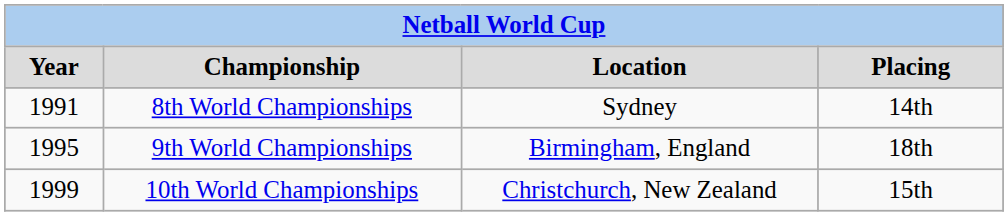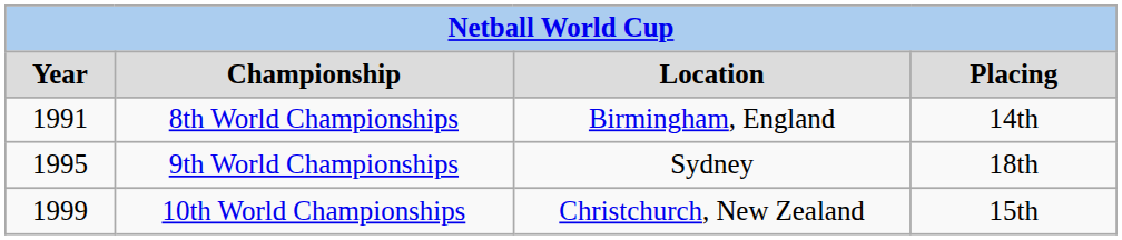 <table class=wikitable style="text-align:center; font-size:90%">
 <tr>
 <th colspan=4 style=background:#ABCDEF><a href='#'>Netball World Cup</a></th>
 </tr>
 <tr>
 <th width=50 style=background:gainsboro>Year</th>
 <th width=200 style=background:gainsboro>Championship</th>
 <th width=200 style=background:gainsboro>Location</th>
 <th width=100 style=background:gainsboro>Placing</th>
 </tr>
 <tr>
 <td>1991</td>
 <td><a href='#'>8th World Championships</a></td>
-<td>Sydney</td>
+<td><a href='#'>Birmingham</a>, England</td>
 <td>14th</td>
 </tr>
 <tr>
 <td>1995</td>
 <td><a href='#'>9th World Championships</a></td>
-<td><a href='#'>Birmingham</a>, England</td>
+<td>Sydney</td>
 <td>18th</td>
 </tr>
 <tr>
 <td>1999</td>
 <td><a href='#'>10th World Championships</a></td>
 <td><a href='#'>Christchurch</a>, New Zealand</td>
 <td>15th</td>
 </tr>
 </table>
